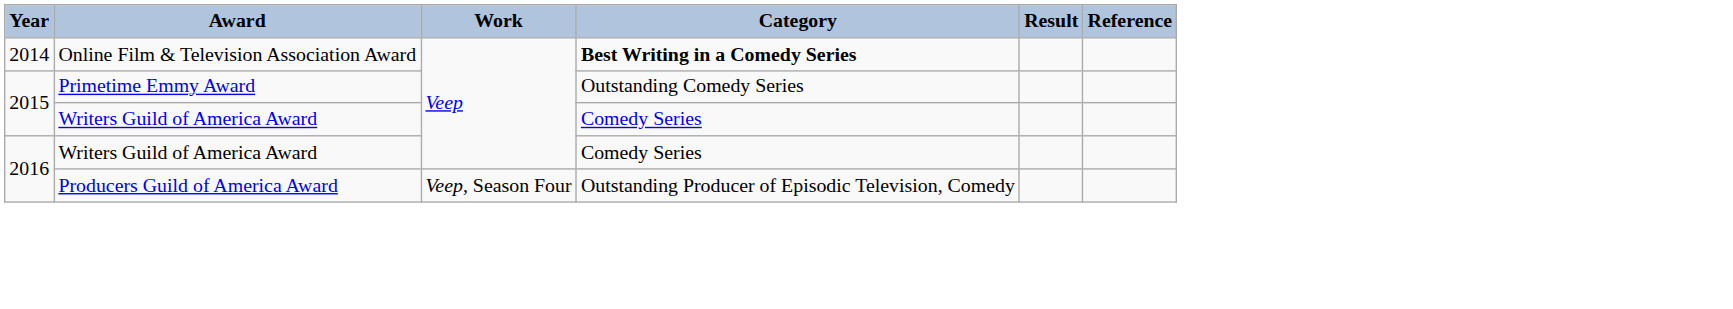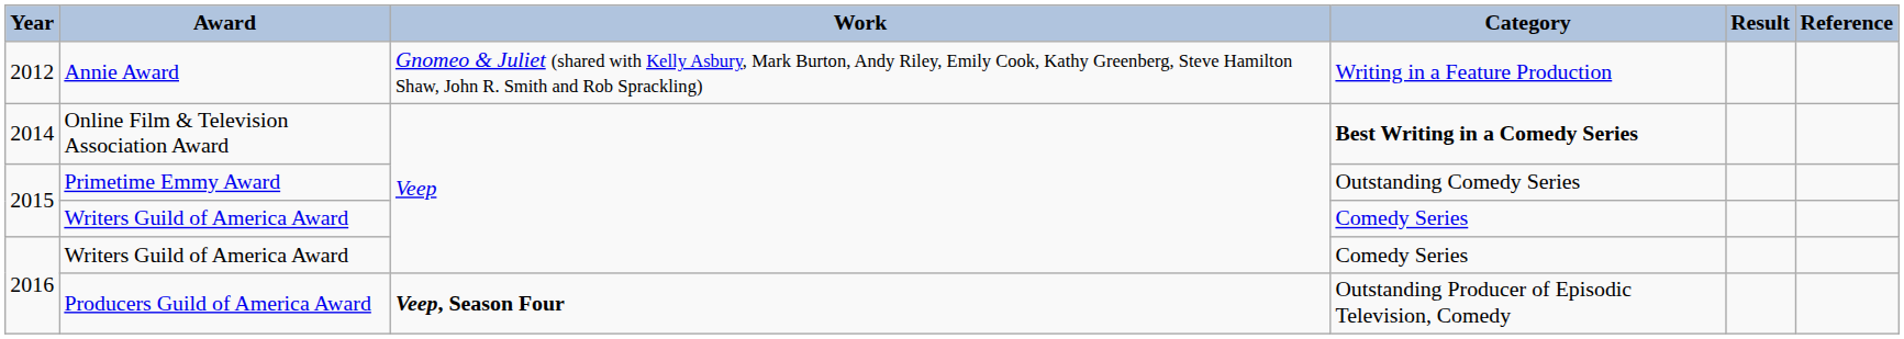 <table class="wikitable" style="font-size:90%">
 <tr style="text-align:center;">
 <th style="background:#B0C4DE;">Year</th>
 <th style="background:#B0C4DE;">Award</th>
 <th style="background:#B0C4DE;">Work</th>
 <th style="background:#B0C4DE;">Category</th>
 <th style="background:#B0C4DE;">Result</th>
 <th style="background:#B0C4DE;">Reference</th>
+</tr>
+<tr>
+<td>2012</td>
+<td><a href='#'>Annie Award</a></td>
+<td><em><a href='#'>Gnomeo & Juliet</a></em> <small>(shared with <a href='#'>Kelly Asbury</a>, Mark Burton, Andy Riley, Emily Cook, Kathy Greenberg, Steve Hamilton Shaw, John R. Smith and Rob Sprackling)</small></td>
+<td><a href='#'>Writing in a Feature Production</a></td>
+<td></td>
+<td></td>
 </tr>
 <tr>
 <td>2014</td>
 <td>Online Film & Television Association Award</td>
 <td rowspan="4"><em><a href='#'>Veep</a></em></td>
 <td><strong>Best Writing in a Comedy Series</strong></td>
 <td></td>
 <td></td>
 </tr>
 <tr>
 <td rowspan="2">2015</td>
 <td><a href='#'>Primetime Emmy Award</a></td>
 <td>Outstanding Comedy Series</td>
 <td></td>
 <td></td>
 </tr>
 <tr>
 <td><a href='#'>Writers Guild of America Award</a></td>
 <td><a href='#'>Comedy Series</a></td>
 <td></td>
 <td></td>
 </tr>
 <tr>
 <td rowspan="2">2016</td>
 <td>Writers Guild of America Award</td>
 <td>Comedy Series</td>
 <td></td>
 <td></td>
 </tr>
 <tr>
 <td><a href='#'>Producers Guild of America Award</a></td>
-<td><em>Veep</em>, Season Four</td>
+<td><strong><em>Veep</em>, Season Four</strong></td>
 <td>Outstanding Producer of Episodic Television, Comedy</td>
 <td></td>
 <td></td>
 </tr>
 </table>
